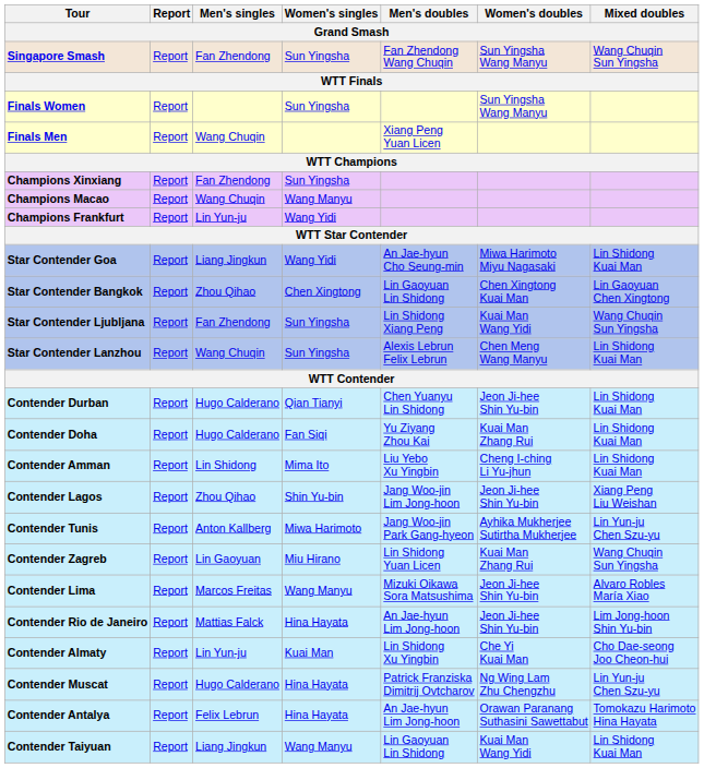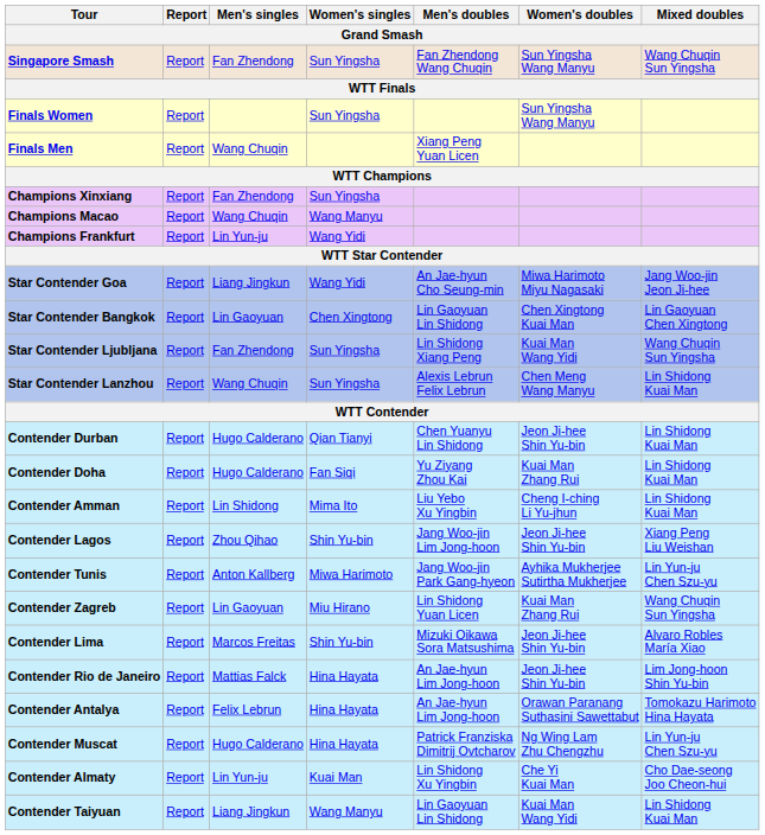 <table class="wikitable">
 <tr>
 <th>Tour</th>
 <th>Report</th>
 <th>Men's singles</th>
 <th>Women's singles</th>
 <th>Men's doubles</th>
 <th>Women's doubles</th>
 <th>Mixed doubles</th>
 </tr>
 <tr>
 <th colspan="7">Grand Smash</th>
 </tr>
 <tr bgcolor="#f3e6d7">
 <td><strong><a href='#'>Singapore Smash</a></strong></td>
 <td><a href='#'>Report</a></td>
 <td> <a href='#'>Fan Zhendong</a></td>
 <td> <a href='#'>Sun Yingsha</a></td>
 <td> <a href='#'>Fan Zhendong</a><br> <a href='#'>Wang Chuqin</a></td>
 <td> <a href='#'>Sun Yingsha</a><br> <a href='#'>Wang Manyu</a></td>
 <td> <a href='#'>Wang Chuqin</a><br> <a href='#'>Sun Yingsha</a></td>
 </tr>
 <tr>
 <th colspan="7">WTT Finals</th>
 </tr>
 <tr bgcolor="#ffc">
 <td><strong><a href='#'>Finals Women</a></strong></td>
 <td><a href='#'>Report</a></td>
 <td></td>
 <td> <a href='#'>Sun Yingsha</a></td>
 <td> <br></td>
 <td> <a href='#'>Sun Yingsha</a><br> <a href='#'>Wang Manyu</a></td>
 <td> <br></td>
 </tr>
 <tr bgcolor="#ffc">
 <td><strong><a href='#'>Finals Men</a></strong></td>
 <td><a href='#'>Report</a></td>
 <td> <a href='#'>Wang Chuqin</a></td>
 <td></td>
 <td> <a href='#'>Xiang Peng</a><br> <a href='#'>Yuan Licen</a></td>
 <td> <br></td>
 <td> <br></td>
 </tr>
 <tr>
 <th colspan="7">WTT Champions</th>
 </tr>
 <tr bgcolor="#EBC7F9">
 <td><strong>Champions Xinxiang</strong></td>
 <td><a href='#'>Report</a></td>
 <td> <a href='#'>Fan Zhendong</a></td>
 <td> <a href='#'>Sun Yingsha</a></td>
 <td> <br></td>
 <td> <br></td>
 <td> <br></td>
 </tr>
 <tr bgcolor="#EBC7F9">
 <td><strong>Champions Macao</strong></td>
 <td><a href='#'>Report</a></td>
 <td> <a href='#'>Wang Chuqin</a></td>
 <td> <a href='#'>Wang Manyu</a></td>
 <td> <br></td>
 <td> <br></td>
 <td> <br></td>
 </tr>
 <tr bgcolor="#EBC7F9">
 <td><strong>Champions Frankfurt</strong></td>
 <td><a href='#'>Report</a></td>
 <td> <a href='#'>Lin Yun-ju</a></td>
 <td> <a href='#'>Wang Yidi</a></td>
 <td> <br></td>
 <td> <br></td>
 <td> <br></td>
 </tr>
 <tr>
 <th colspan="7">WTT Star Contender</th>
 </tr>
 <tr bgcolor="#b0c4ed">
 <td><strong>Star Contender Goa</strong></td>
 <td><a href='#'>Report</a></td>
 <td> <a href='#'>Liang Jingkun</a></td>
 <td> <a href='#'>Wang Yidi</a></td>
 <td> <a href='#'>An Jae-hyun</a><br> <a href='#'>Cho Seung-min</a></td>
 <td> <a href='#'>Miwa Harimoto</a><br> <a href='#'>Miyu Nagasaki</a></td>
-<td> <a href='#'>Lin Shidong</a><br> <a href='#'>Kuai Man</a></td>
+<td> <a href='#'>Jang Woo-jin</a><br> <a href='#'>Jeon Ji-hee</a></td>
 </tr>
 <tr bgcolor="#b0c4ed">
 <td><strong>Star Contender Bangkok</strong></td>
 <td><a href='#'>Report</a></td>
-<td> <a href='#'>Zhou Qihao</a></td>
+<td> <a href='#'>Lin Gaoyuan</a></td>
 <td> <a href='#'>Chen Xingtong</a></td>
 <td> <a href='#'>Lin Gaoyuan</a><br> <a href='#'>Lin Shidong</a></td>
 <td> <a href='#'>Chen Xingtong</a><br> <a href='#'>Kuai Man</a></td>
 <td> <a href='#'>Lin Gaoyuan</a><br> <a href='#'>Chen Xingtong</a></td>
 </tr>
 <tr bgcolor="#b0c4ed">
 <td><strong>Star Contender Ljubljana</strong></td>
 <td><a href='#'>Report</a></td>
 <td> <a href='#'>Fan Zhendong</a></td>
 <td> <a href='#'>Sun Yingsha</a></td>
 <td> <a href='#'>Lin Shidong</a><br> <a href='#'>Xiang Peng</a></td>
 <td> <a href='#'>Kuai Man</a><br>  <a href='#'>Wang Yidi</a></td>
 <td> <a href='#'>Wang Chuqin</a><br> <a href='#'>Sun Yingsha</a></td>
 </tr>
 <tr bgcolor="#b0c4ed">
 <td><strong>Star Contender Lanzhou</strong></td>
 <td><a href='#'>Report</a></td>
 <td> <a href='#'>Wang Chuqin</a></td>
 <td> <a href='#'>Sun Yingsha</a></td>
 <td> <a href='#'>Alexis Lebrun</a><br> <a href='#'>Felix Lebrun</a></td>
 <td> <a href='#'>Chen Meng</a><br> <a href='#'>Wang Manyu</a></td>
 <td> <a href='#'>Lin Shidong</a><br> <a href='#'>Kuai Man</a></td>
 </tr>
 <tr>
 <th colspan="7">WTT Contender</th>
 </tr>
 <tr bgcolor="#C9EFFC">
 <td><strong>Contender Durban</strong></td>
 <td><a href='#'>Report</a></td>
 <td> <a href='#'>Hugo Calderano</a></td>
 <td> <a href='#'>Qian Tianyi</a></td>
 <td> <a href='#'>Chen Yuanyu</a><br> <a href='#'>Lin Shidong</a></td>
 <td> <a href='#'>Jeon Ji-hee</a><br> <a href='#'>Shin Yu-bin</a></td>
 <td> <a href='#'>Lin Shidong</a><br> <a href='#'>Kuai Man</a></td>
 </tr>
 <tr bgcolor="#C9EFFC">
 <td><strong>Contender Doha</strong></td>
 <td><a href='#'>Report</a></td>
 <td> <a href='#'>Hugo Calderano</a></td>
 <td> <a href='#'>Fan Siqi</a></td>
 <td> <a href='#'>Yu Ziyang</a><br> <a href='#'>Zhou Kai</a></td>
 <td> <a href='#'>Kuai Man</a><br> <a href='#'>Zhang Rui</a></td>
 <td> <a href='#'>Lin Shidong</a><br> <a href='#'>Kuai Man</a></td>
 </tr>
 <tr bgcolor="#C9EFFC">
 <td><strong>Contender Amman</strong></td>
 <td><a href='#'>Report</a></td>
 <td> <a href='#'>Lin Shidong</a></td>
 <td> <a href='#'>Mima Ito</a></td>
 <td> <a href='#'>Liu Yebo</a><br> <a href='#'>Xu Yingbin</a></td>
 <td> <a href='#'>Cheng I-ching</a><br> <a href='#'>Li Yu-jhun</a></td>
 <td> <a href='#'>Lin Shidong</a><br> <a href='#'>Kuai Man</a></td>
 </tr>
 <tr bgcolor="#C9EFFC">
 <td><strong>Contender Lagos</strong></td>
 <td><a href='#'>Report</a></td>
 <td> <a href='#'>Zhou Qihao</a></td>
 <td> <a href='#'>Shin Yu-bin</a></td>
 <td> <a href='#'>Jang Woo-jin</a><br> <a href='#'>Lim Jong-hoon</a></td>
 <td> <a href='#'>Jeon Ji-hee</a><br> <a href='#'>Shin Yu-bin</a></td>
 <td> <a href='#'>Xiang Peng</a><br> <a href='#'>Liu Weishan</a></td>
 </tr>
 <tr bgcolor="#C9EFFC">
 <td><strong>Contender Tunis</strong></td>
 <td><a href='#'>Report</a></td>
 <td> <a href='#'>Anton Kallberg</a></td>
 <td> <a href='#'>Miwa Harimoto</a></td>
 <td> <a href='#'>Jang Woo-jin</a><br> <a href='#'>Park Gang-hyeon</a></td>
 <td> <a href='#'>Ayhika Mukherjee</a><br> <a href='#'>Sutirtha Mukherjee</a></td>
 <td> <a href='#'>Lin Yun-ju</a><br> <a href='#'>Chen Szu-yu</a></td>
 </tr>
 <tr bgcolor="#C9EFFC">
 <td><strong>Contender Zagreb</strong></td>
 <td><a href='#'>Report</a></td>
 <td> <a href='#'>Lin Gaoyuan</a></td>
 <td> <a href='#'>Miu Hirano</a></td>
 <td> <a href='#'>Lin Shidong</a><br> <a href='#'>Yuan Licen</a></td>
 <td> <a href='#'>Kuai Man</a><br> <a href='#'>Zhang Rui</a></td>
 <td> <a href='#'>Wang Chuqin</a><br> <a href='#'>Sun Yingsha</a></td>
 </tr>
 <tr bgcolor="#C9EFFC">
 <td><strong>Contender Lima</strong></td>
 <td><a href='#'>Report</a></td>
 <td> <a href='#'>Marcos Freitas</a></td>
-<td> <a href='#'>Wang Manyu</a></td>
+<td> <a href='#'>Shin Yu-bin</a></td>
 <td> <a href='#'>Mizuki Oikawa</a><br> <a href='#'>Sora Matsushima</a></td>
 <td> <a href='#'>Jeon Ji-hee</a><br> <a href='#'>Shin Yu-bin</a></td>
 <td> <a href='#'>Alvaro Robles</a><br> <a href='#'>María Xiao</a></td>
 </tr>
 <tr bgcolor="#C9EFFC">
 <td><strong>Contender Rio de Janeiro</strong></td>
 <td><a href='#'>Report</a></td>
 <td> <a href='#'>Mattias Falck</a></td>
 <td> <a href='#'>Hina Hayata</a></td>
 <td> <a href='#'>An Jae-hyun</a><br> <a href='#'>Lim Jong-hoon</a></td>
 <td> <a href='#'>Jeon Ji-hee</a><br> <a href='#'>Shin Yu-bin</a></td>
 <td> <a href='#'>Lim Jong-hoon</a><br> <a href='#'>Shin Yu-bin</a></td>
 </tr>
 <tr bgcolor="#C9EFFC">
-<td><strong>Contender Almaty</strong></td>
+<td><strong>Contender Antalya</strong></td>
 <td><a href='#'>Report</a></td>
-<td> <a href='#'>Lin Yun-ju</a></td>
-<td> <a href='#'>Kuai Man</a></td>
-<td> <a href='#'>Lin Shidong</a><br> <a href='#'>Xu Yingbin</a></td>
-<td> <a href='#'>Che Yi</a><br> <a href='#'>Kuai Man</a></td>
-<td> <a href='#'>Cho Dae-seong</a><br> <a href='#'>Joo Cheon-hui</a></td>
+<td> <a href='#'>Felix Lebrun</a></td>
+<td> <a href='#'>Hina Hayata</a></td>
+<td> <a href='#'>An Jae-hyun</a><br> <a href='#'>Lim Jong-hoon</a></td>
+<td> <a href='#'>Orawan Paranang</a><br> <a href='#'>Suthasini Sawettabut</a></td>
+<td> <a href='#'>Tomokazu Harimoto</a><br> <a href='#'>Hina Hayata</a></td>
 </tr>
 <tr bgcolor="#C9EFFC">
 <td><strong>Contender Muscat</strong></td>
 <td><a href='#'>Report</a></td>
 <td> <a href='#'>Hugo Calderano</a></td>
 <td> <a href='#'>Hina Hayata</a></td>
 <td> <a href='#'>Patrick Franziska</a><br> <a href='#'>Dimitrij Ovtcharov</a></td>
 <td> <a href='#'>Ng Wing Lam</a><br> <a href='#'>Zhu Chengzhu</a></td>
 <td> <a href='#'>Lin Yun-ju</a><br> <a href='#'>Chen Szu-yu</a></td>
 </tr>
 <tr bgcolor="#C9EFFC">
-<td><strong>Contender Antalya</strong></td>
+<td><strong>Contender Almaty</strong></td>
 <td><a href='#'>Report</a></td>
-<td> <a href='#'>Felix Lebrun</a></td>
-<td> <a href='#'>Hina Hayata</a></td>
-<td> <a href='#'>An Jae-hyun</a><br> <a href='#'>Lim Jong-hoon</a></td>
-<td> <a href='#'>Orawan Paranang</a><br> <a href='#'>Suthasini Sawettabut</a></td>
-<td> <a href='#'>Tomokazu Harimoto</a><br> <a href='#'>Hina Hayata</a></td>
+<td> <a href='#'>Lin Yun-ju</a></td>
+<td> <a href='#'>Kuai Man</a></td>
+<td> <a href='#'>Lin Shidong</a><br> <a href='#'>Xu Yingbin</a></td>
+<td> <a href='#'>Che Yi</a><br> <a href='#'>Kuai Man</a></td>
+<td> <a href='#'>Cho Dae-seong</a><br> <a href='#'>Joo Cheon-hui</a></td>
 </tr>
 <tr bgcolor="#C9EFFC">
 <td><strong>Contender Taiyuan</strong></td>
 <td><a href='#'>Report</a></td>
 <td> <a href='#'>Liang Jingkun</a></td>
 <td> <a href='#'>Wang Manyu</a></td>
 <td> <a href='#'>Lin Gaoyuan</a><br> <a href='#'>Lin Shidong</a></td>
 <td> <a href='#'>Kuai Man</a><br> <a href='#'>Wang Yidi</a></td>
 <td> <a href='#'>Lin Shidong</a><br> <a href='#'>Kuai Man</a></td>
 </tr>
 </table>
